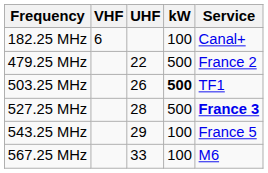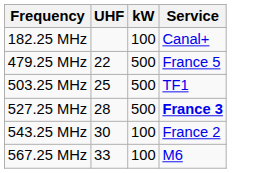 <table class="wikitable sortable">
 <tr>
 <th>Frequency</th>
-<th>VHF</th>
 <th>UHF</th>
 <th>kW</th>
 <th>Service</th>
 </tr>
 <tr>
 <td>182.25 MHz</td>
-<td>6</td>
 <td></td>
 <td>100</td>
 <td><a href='#'>Canal+</a></td>
 </tr>
 <tr>
 <td>479.25 MHz</td>
-<td></td>
 <td>22</td>
 <td>500</td>
-<td><a href='#'>France 2</a></td>
+<td><a href='#'>France 5</a></td>
 </tr>
 <tr>
 <td>503.25 MHz</td>
-<td></td>
-<td>26</td>
-<td><strong>500</strong></td>
+<td>25</td>
+<td>500</td>
 <td><a href='#'>TF1</a></td>
 </tr>
 <tr>
 <td>527.25 MHz</td>
-<td></td>
 <td>28</td>
 <td>500</td>
 <td><strong><a href='#'>France 3</a></strong></td>
 </tr>
 <tr>
 <td>543.25 MHz</td>
-<td></td>
-<td>29</td>
+<td>30</td>
 <td>100</td>
-<td><a href='#'>France 5</a></td>
+<td><a href='#'>France 2</a></td>
 </tr>
 <tr>
 <td>567.25 MHz</td>
-<td></td>
 <td>33</td>
 <td>100</td>
 <td><a href='#'>M6</a></td>
 </tr>
 </table>
